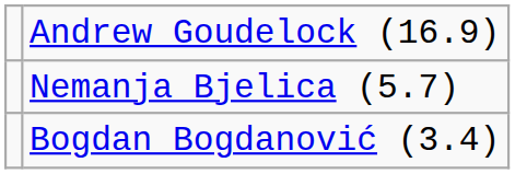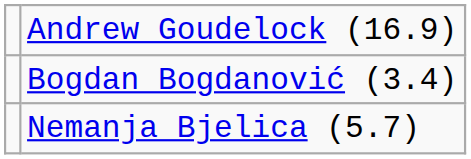 <table class="wikitable" style="text-align:center; font-size:110%">
 <tr style=>
 <td></td>
 <td align=left> <a href='#'>Andrew Goudelock</a> (16.9)</td>
 </tr>
 <tr style=>
 <td></td>
-<td align=left> <a href='#'>Nemanja Bjelica</a> (5.7)</td>
+<td align=left> <a href='#'>Bogdan Bogdanović</a> (3.4)</td>
 </tr>
 <tr style=>
 <td></td>
-<td align=left> <a href='#'>Bogdan Bogdanović</a> (3.4)</td>
+<td align=left> <a href='#'>Nemanja Bjelica</a> (5.7)</td>
 </tr>
 </table>
